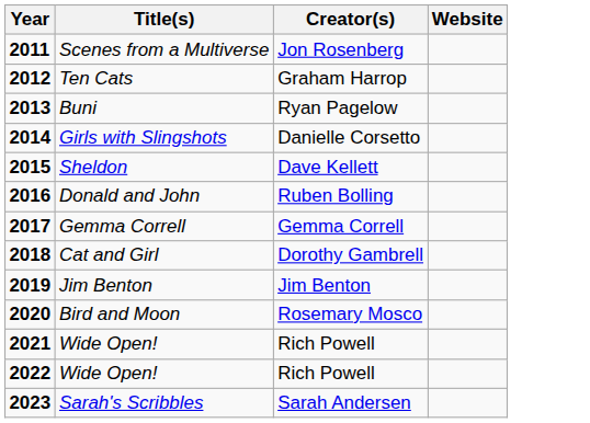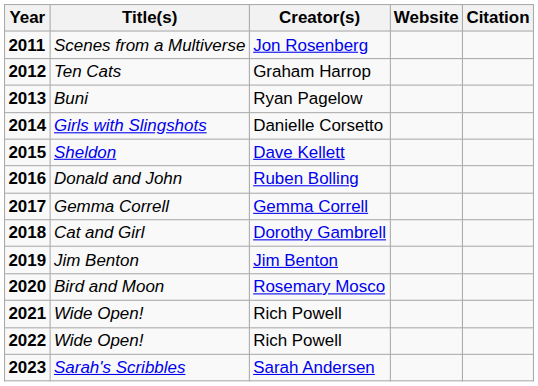 <table class="wikitable" border="1">
 <tr>
 <th>Year</th>
 <th>Title(s)</th>
 <th>Creator(s)</th>
 <th>Website</th>
+<th>Citation</th>
 </tr>
 <tr>
 <td><strong>2011</strong></td>
 <td><em>Scenes from a Multiverse</em></td>
 <td><a href='#'>Jon Rosenberg</a></td>
+<td></td>
 <td></td>
 </tr>
 <tr>
 <td><strong>2012</strong></td>
 <td><em>Ten Cats</em></td>
 <td>Graham Harrop</td>
 <td></td>
+<td></td>
 </tr>
 <tr>
 <td><strong>2013</strong></td>
 <td><em>Buni</em></td>
 <td>Ryan Pagelow</td>
+<td></td>
 <td></td>
 </tr>
 <tr>
 <td><strong>2014</strong></td>
 <td><em><a href='#'>Girls with Slingshots</a></em></td>
 <td>Danielle Corsetto</td>
 <td></td>
+<td></td>
 </tr>
 <tr>
 <td><strong>2015</strong></td>
 <td><em><a href='#'>Sheldon</a></em></td>
 <td><a href='#'>Dave Kellett</a></td>
+<td></td>
 <td></td>
 </tr>
 <tr>
 <td><strong>2016</strong></td>
 <td><em>Donald and John</em></td>
 <td><a href='#'>Ruben Bolling</a></td>
 <td></td>
+<td></td>
 </tr>
 <tr>
 <td><strong>2017</strong></td>
 <td><em>Gemma Correll</em></td>
 <td><a href='#'>Gemma Correll</a></td>
+<td></td>
 <td></td>
 </tr>
 <tr>
 <td><strong>2018</strong></td>
 <td><em>Cat and Girl</em></td>
 <td><a href='#'>Dorothy Gambrell</a></td>
 <td></td>
+<td></td>
 </tr>
 <tr>
 <td><strong>2019</strong></td>
 <td><em>Jim Benton</em></td>
 <td><a href='#'>Jim Benton</a></td>
+<td></td>
 <td></td>
 </tr>
 <tr>
 <td><strong>2020</strong></td>
 <td><em>Bird and Moon</em></td>
 <td><a href='#'>Rosemary Mosco</a></td>
 <td></td>
+<td></td>
 </tr>
 <tr>
 <td><strong>2021</strong></td>
 <td><em>Wide Open!</em></td>
 <td>Rich Powell</td>
+<td></td>
 <td></td>
 </tr>
 <tr>
 <td><strong>2022</strong></td>
 <td><em>Wide Open!</em></td>
 <td>Rich Powell</td>
 <td></td>
+<td></td>
 </tr>
 <tr>
 <td><strong>2023</strong></td>
 <td><em><a href='#'>Sarah's Scribbles</a></em></td>
 <td><a href='#'>Sarah Andersen</a></td>
 <td></td>
+<td></td>
 </tr>
 </table>
